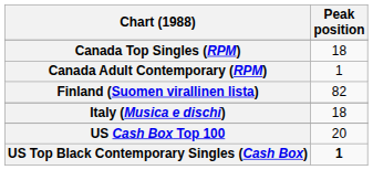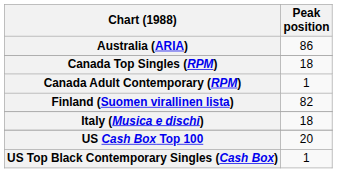 <table class="wikitable sortable plainrowheaders" style="text-align:center">
 <tr>
 <th scope="col">Chart (1988)</th>
 <th scope="col">Peak<br>position</th>
+</tr>
+<tr>
+<th scope="row">Australia (<a href='#'>ARIA</a>)</th>
+<td>86</td>
 </tr>
 <tr>
 </tr>
 <tr>
 <th scope="row">Canada Top Singles (<em><a href='#'>RPM</a></em>)</th>
 <td>18</td>
 </tr>
 <tr>
 <th scope="row">Canada Adult Contemporary (<em><a href='#'>RPM</a></em>)</th>
 <td>1</td>
 </tr>
 <tr>
 <th scope="row">Finland (<a href='#'>Suomen virallinen lista</a>)</th>
 <td>82</td>
 </tr>
 <tr>
 </tr>
 <tr>
 <th scope="row">Italy (<em><a href='#'>Musica e dischi</a></em>)</th>
 <td>18</td>
 </tr>
 <tr>
 </tr>
 <tr>
 </tr>
 <tr>
 </tr>
 <tr>
 </tr>
 <tr>
 </tr>
 <tr>
 </tr>
 <tr>
 </tr>
 <tr>
 </tr>
 <tr>
 <th scope="row">US <a href='#'><em>Cash Box</em> Top 100</a></th>
 <td>20</td>
 </tr>
 <tr>
 <th scope="row">US Top Black Contemporary Singles (<em><a href='#'>Cash Box</a></em>)</th>
-<td><strong>1</strong></td>
+<td>1</td>
 </tr>
 </table>
